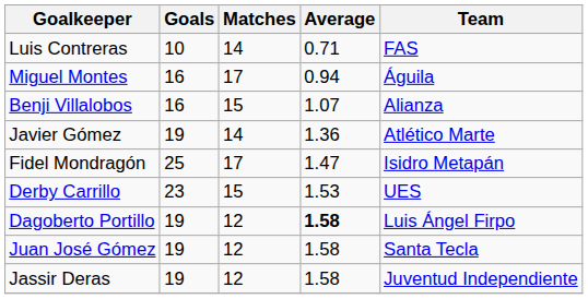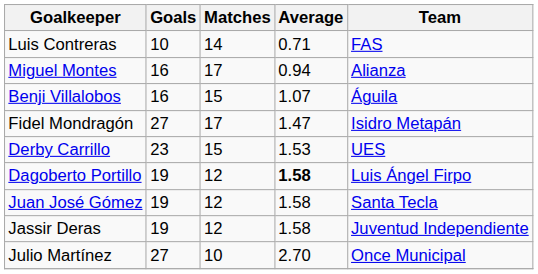 <table class="wikitable sortable">
 <tr>
 <th>Goalkeeper</th>
 <th>Goals</th>
 <th>Matches</th>
 <th>Average</th>
 <th>Team</th>
 </tr>
 <tr>
 <td> Luis Contreras</td>
 <td>10</td>
 <td>14</td>
 <td>0.71</td>
 <td><a href='#'>FAS</a></td>
 </tr>
 <tr>
 <td> <a href='#'>Miguel Montes</a></td>
 <td>16</td>
 <td>17</td>
 <td>0.94</td>
-<td><a href='#'>Águila</a></td>
+<td><a href='#'>Alianza</a></td>
 </tr>
 <tr>
 <td> <a href='#'>Benji Villalobos</a></td>
 <td>16</td>
 <td>15</td>
 <td>1.07</td>
-<td><a href='#'>Alianza</a></td>
-</tr>
-<tr>
-<td> Javier Gómez</td>
-<td>19</td>
-<td>14</td>
-<td>1.36</td>
-<td><a href='#'>Atlético Marte</a></td>
+<td><a href='#'>Águila</a></td>
 </tr>
 <tr>
 <td> Fidel Mondragón</td>
-<td>25</td>
+<td>27</td>
 <td>17</td>
 <td>1.47</td>
 <td><a href='#'>Isidro Metapán</a></td>
 </tr>
 <tr>
 <td> <a href='#'>Derby Carrillo</a></td>
 <td>23</td>
 <td>15</td>
 <td>1.53</td>
 <td><a href='#'>UES</a></td>
 </tr>
 <tr>
 <td> <a href='#'>Dagoberto Portillo</a></td>
 <td>19</td>
 <td>12</td>
 <td><strong>1.58</strong></td>
 <td><a href='#'>Luis Ángel Firpo</a></td>
 </tr>
 <tr>
 <td> <a href='#'>Juan José Gómez</a></td>
 <td>19</td>
 <td>12</td>
 <td>1.58</td>
 <td><a href='#'>Santa Tecla</a></td>
 </tr>
 <tr>
 <td> Jassir Deras</td>
 <td>19</td>
 <td>12</td>
 <td>1.58</td>
 <td><a href='#'>Juventud Independiente</a></td>
 </tr>
 <tr>
+<td> Julio Martínez</td>
+<td>27</td>
+<td>10</td>
+<td>2.70</td>
+<td><a href='#'>Once Municipal</a></td>
+</tr>
+<tr>
 </tr>
 </table>
